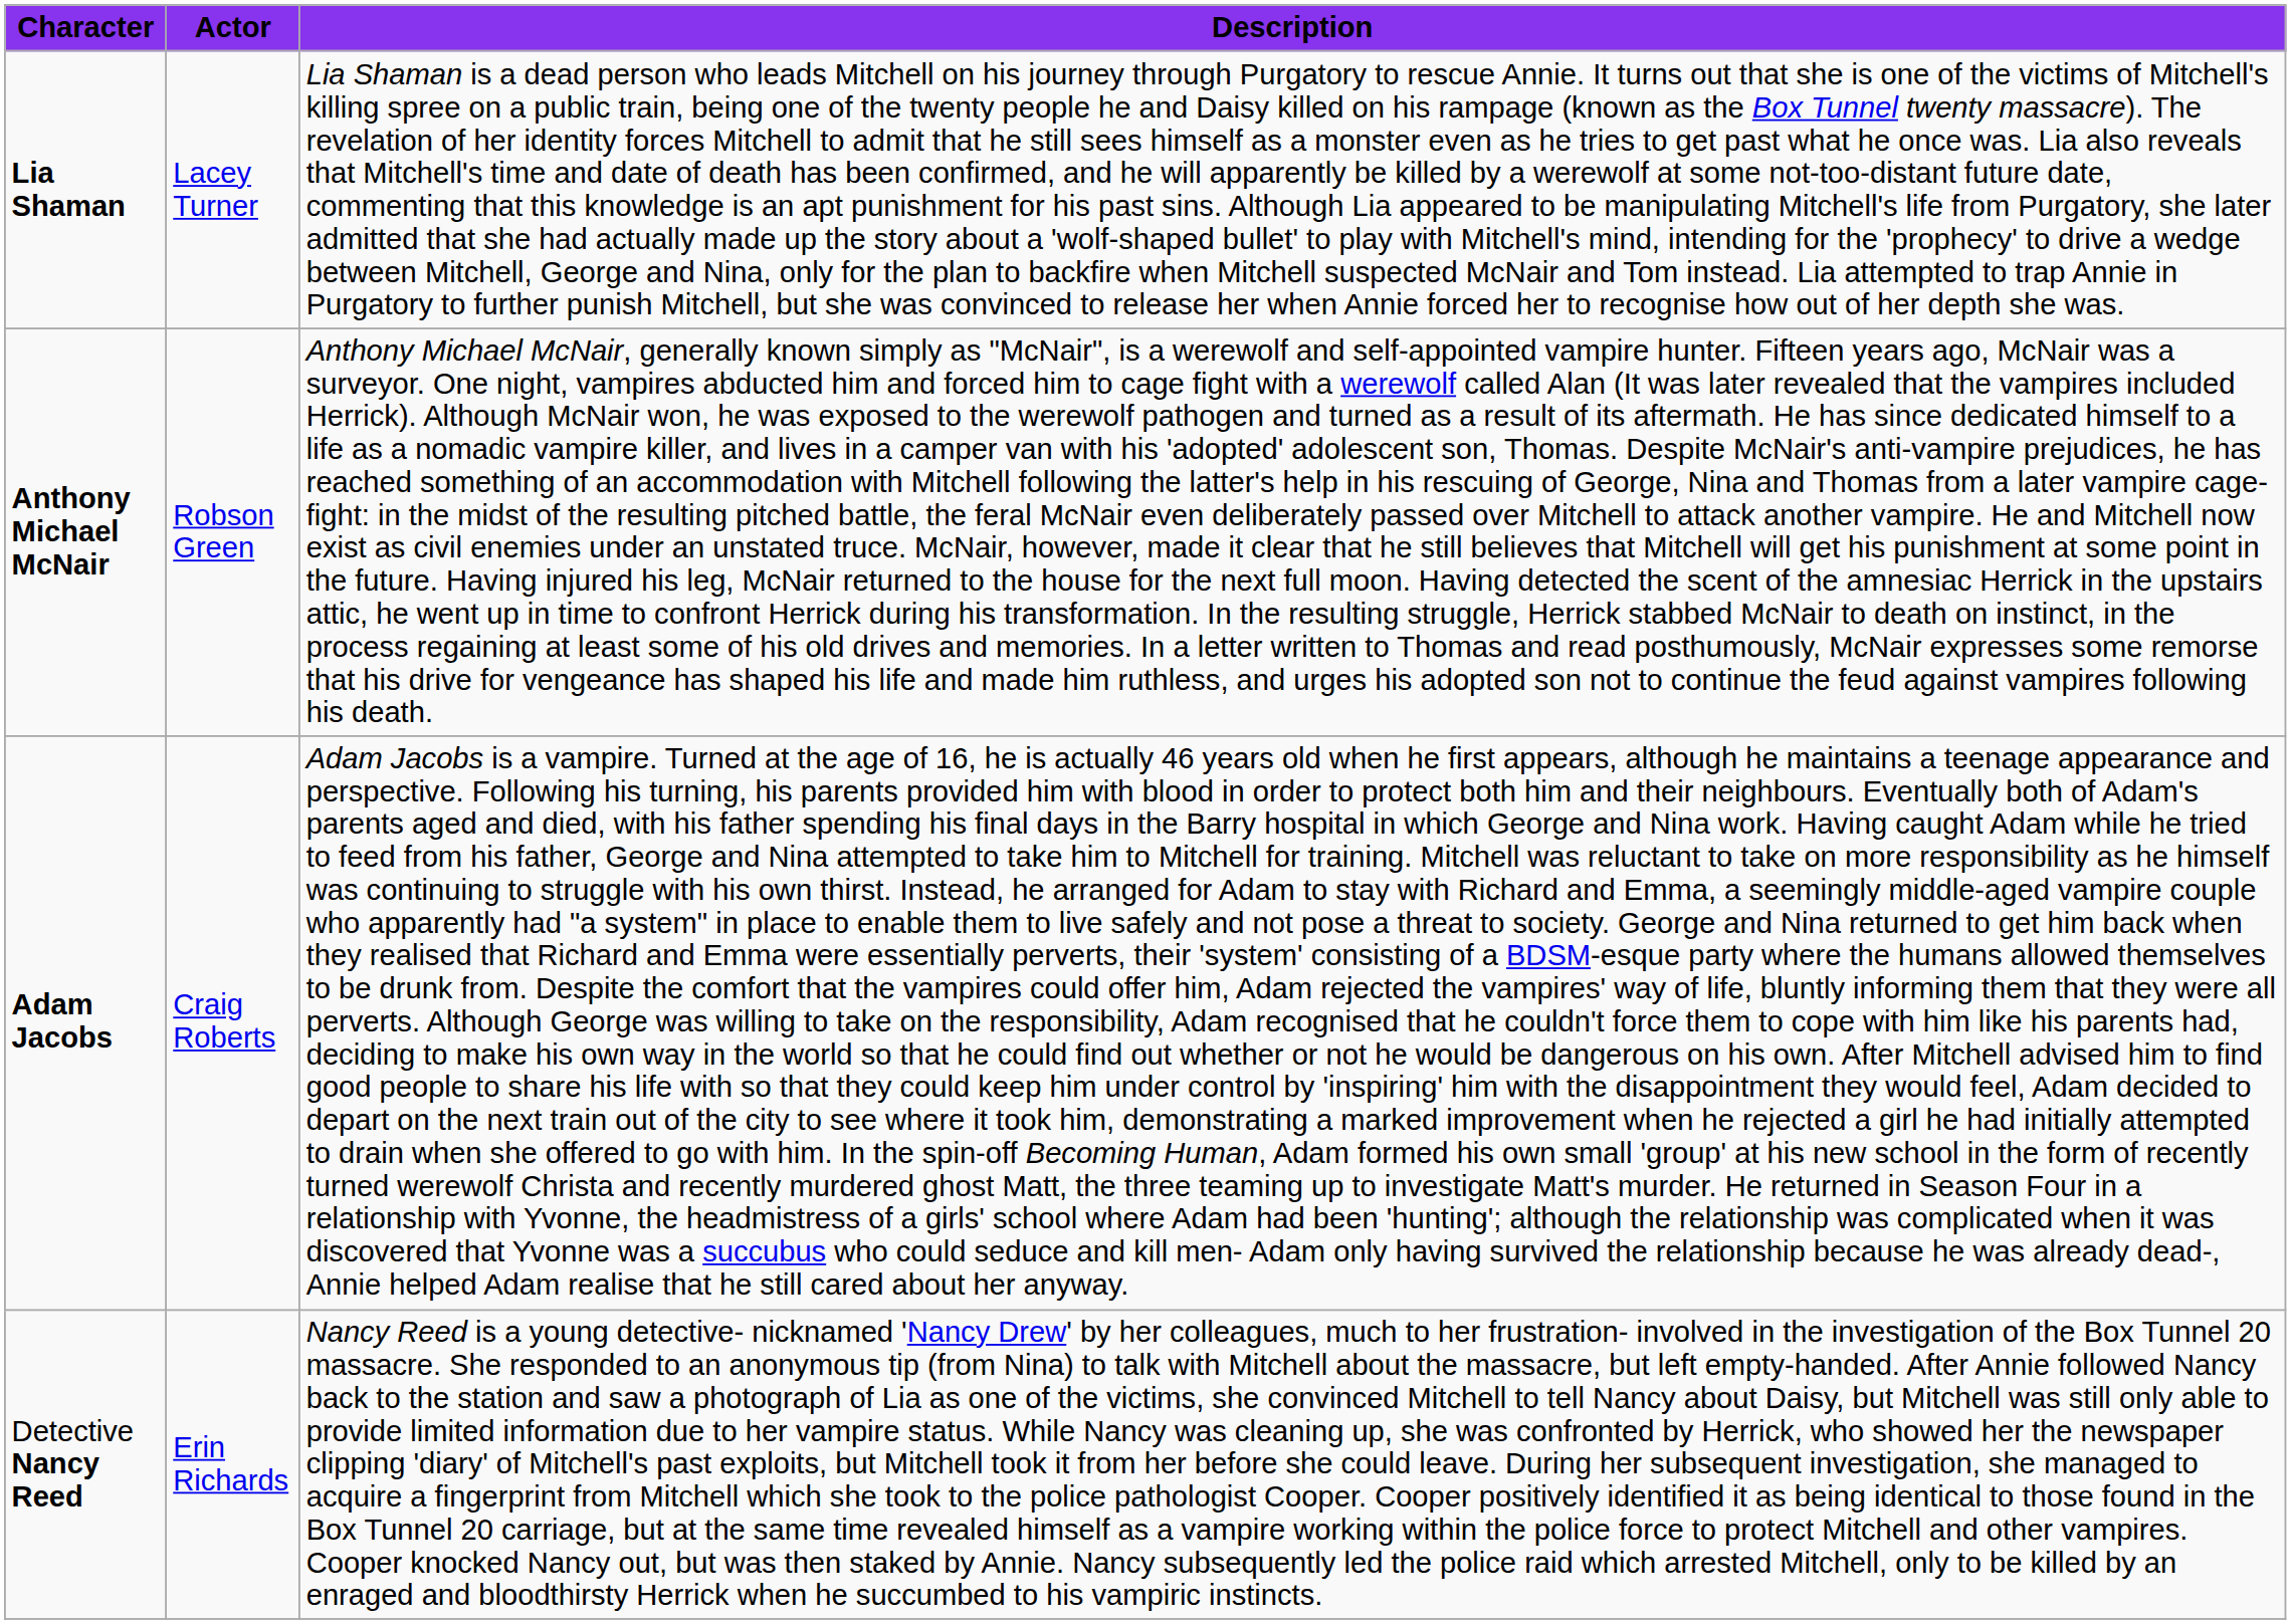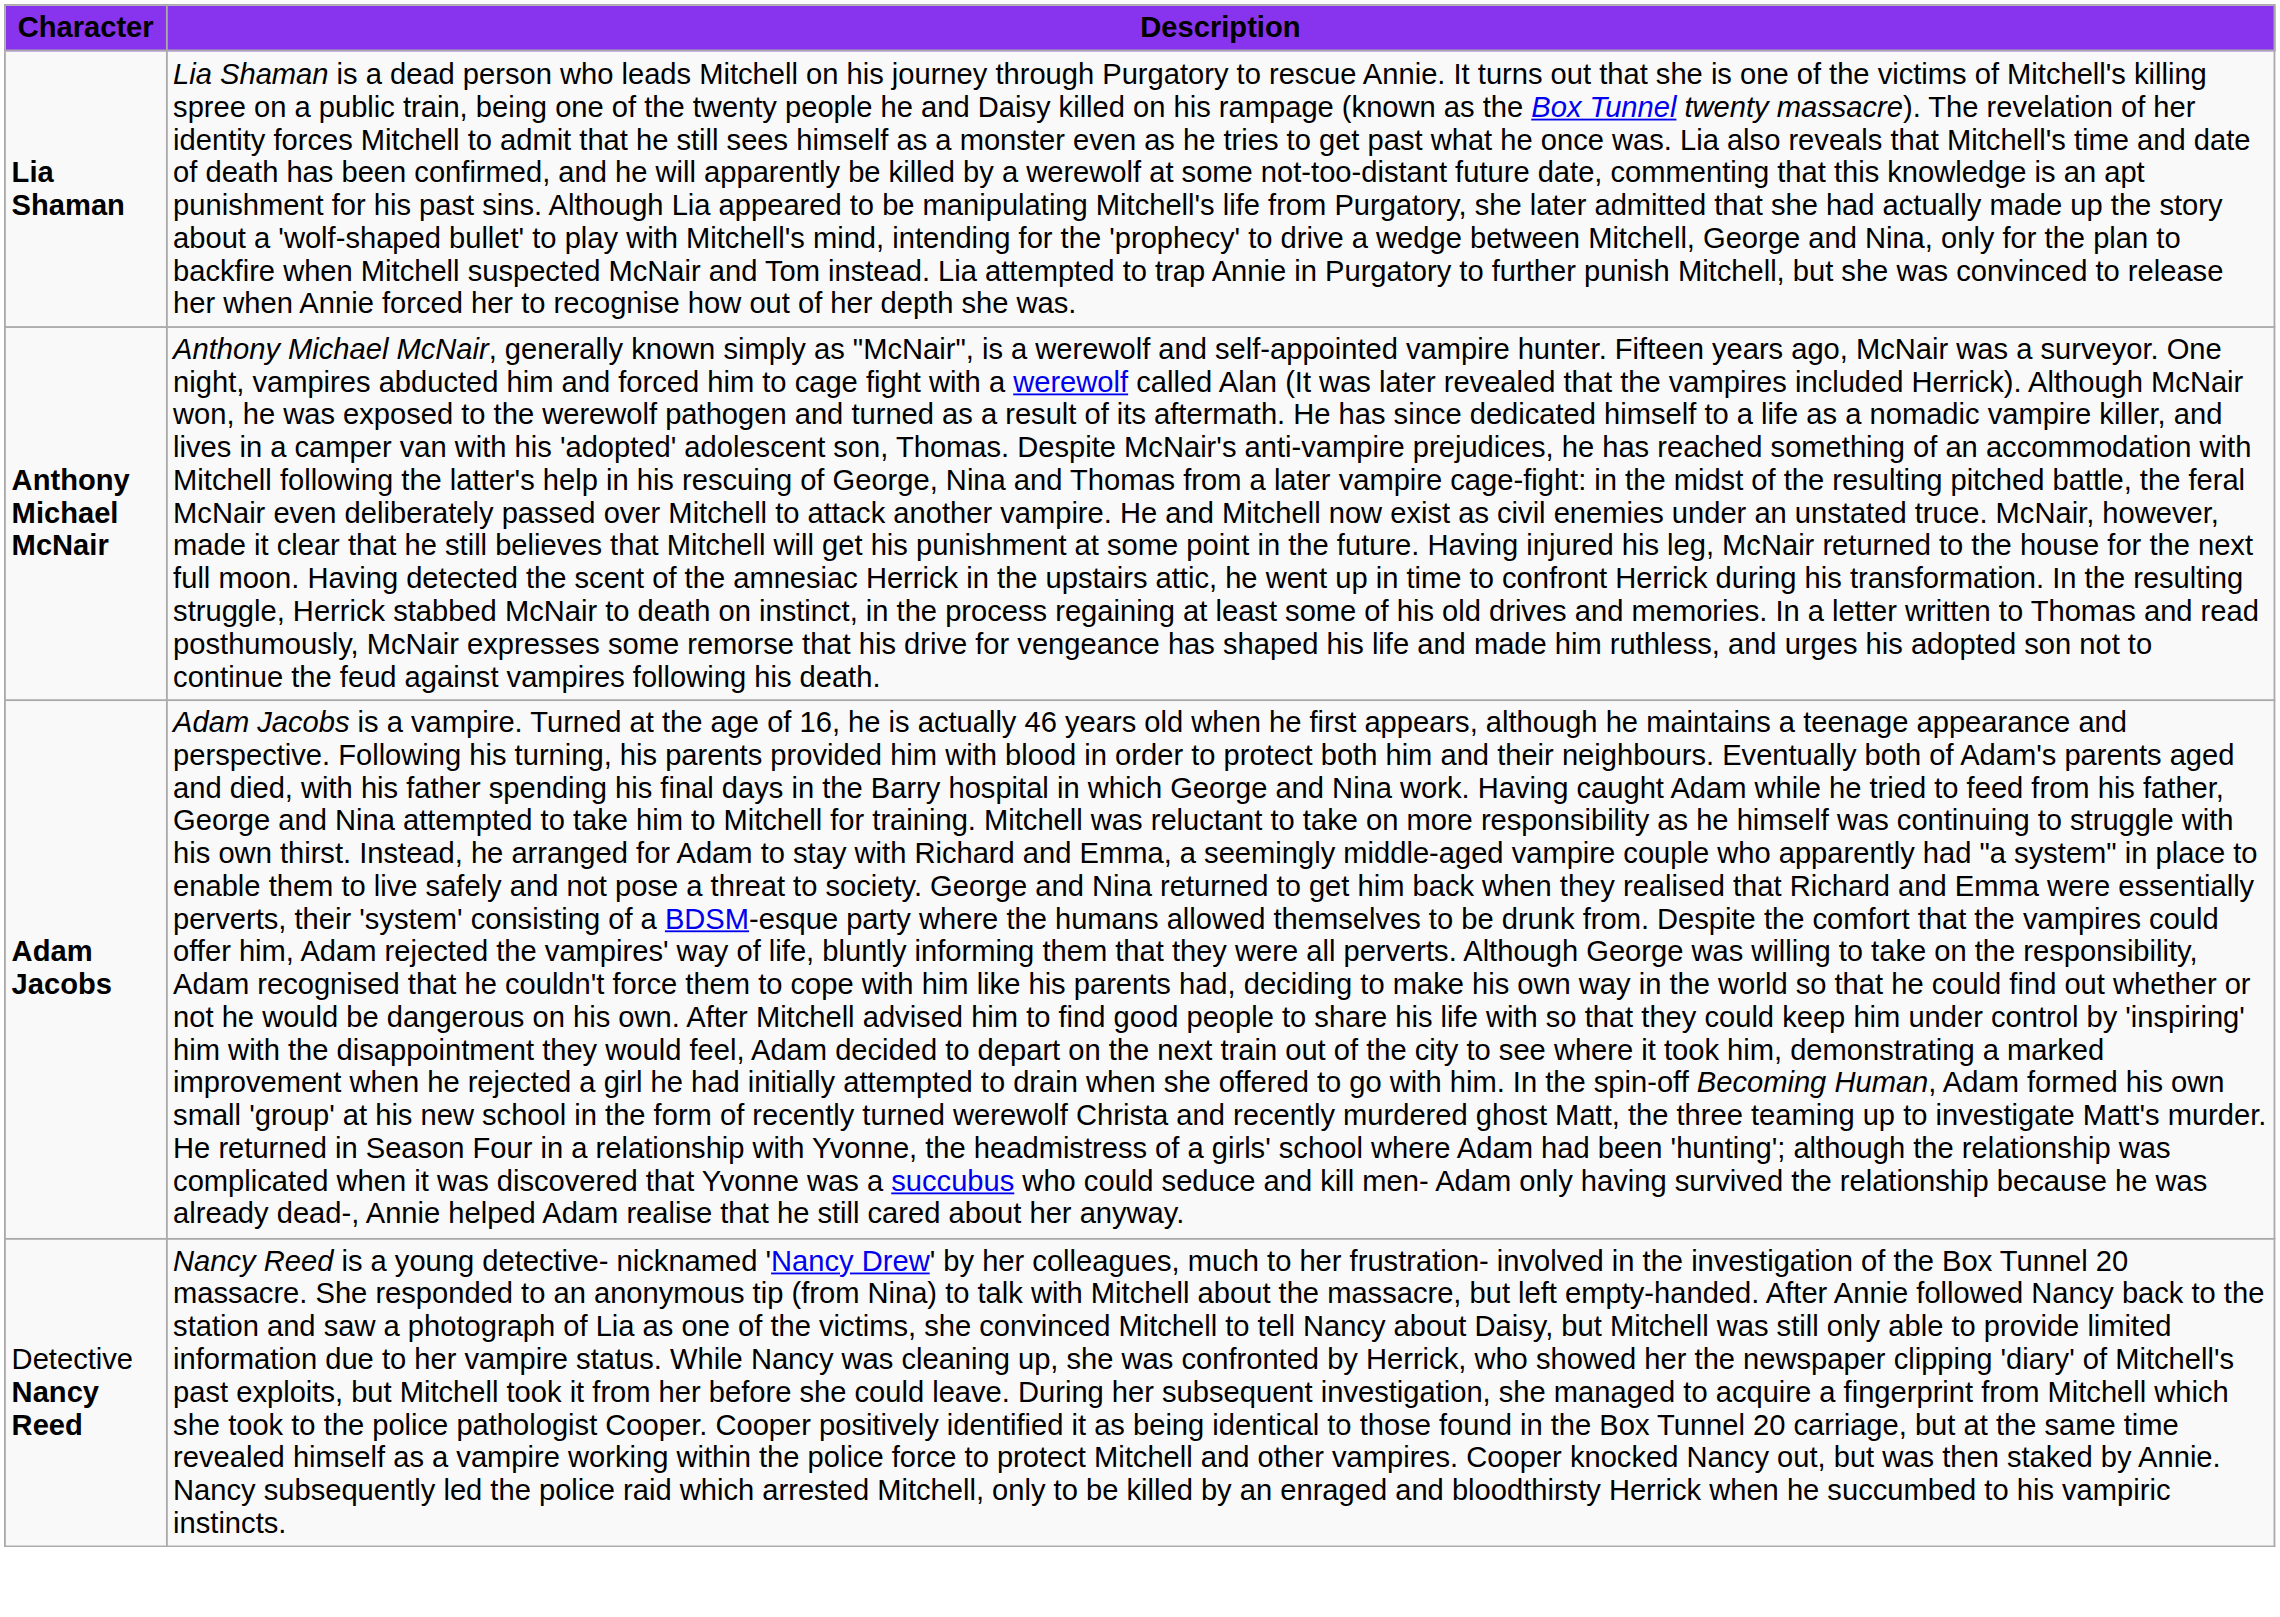 <table class="wikitable sortable">
 <tr>
 <th style="background:#8833EE;">Character</th>
-<th style="background:#8833EE;">Actor</th>
 <th style="background:#8833EE;">Description</th>
 </tr>
 <tr>
 <td> <strong>Lia Shaman</strong></td>
-<td><a href='#'>Lacey Turner</a></td>
 <td><em>Lia Shaman</em> is a dead person who leads Mitchell on his journey through Purgatory to rescue Annie. It turns out that she is one of the victims of Mitchell's killing spree on a public train, being one of the twenty people he and Daisy killed on his rampage (known as the <em><a href='#'>Box Tunnel</a> twenty massacre</em>). The revelation of her identity forces Mitchell to admit that he still sees himself as a monster even as he tries to get past what he once was. Lia also reveals that Mitchell's time and date of death has been confirmed, and he will apparently be killed by a werewolf at some not-too-distant future date, commenting that this knowledge is an apt punishment for his past sins. Although Lia appeared to be manipulating Mitchell's life from Purgatory, she later admitted that she had actually made up the story about a 'wolf-shaped bullet' to play with Mitchell's mind, intending for the 'prophecy' to drive a wedge between Mitchell, George and Nina, only for the plan to backfire when Mitchell suspected McNair and Tom instead. Lia attempted to trap Annie in Purgatory to further punish Mitchell, but she was convinced to release her when Annie forced her to recognise how out of her depth she was.</td>
 </tr>
 <tr>
 <td> <strong>Anthony Michael McNair</strong></td>
-<td><a href='#'>Robson Green</a></td>
 <td><em>Anthony Michael McNair</em>, generally known simply as "McNair", is a werewolf and self-appointed vampire hunter. Fifteen years ago, McNair was a surveyor. One night, vampires abducted him and forced him to cage fight with a <a href='#'>werewolf</a> called Alan (It was later revealed that the vampires included Herrick). Although McNair won, he was exposed to the werewolf pathogen and turned as a result of its aftermath. He has since dedicated himself to a life as a nomadic vampire killer, and lives in a camper van with his 'adopted' adolescent son, Thomas. Despite McNair's anti-vampire prejudices, he has reached something of an accommodation with Mitchell following the latter's help in his rescuing of George, Nina and Thomas from a later vampire cage-fight: in the midst of the resulting pitched battle, the feral McNair even deliberately passed over Mitchell to attack another vampire. He and Mitchell now exist as civil enemies under an unstated truce. McNair, however, made it clear that he still believes that Mitchell will get his punishment at some point in the future. Having injured his leg, McNair returned to the house for the next full moon. Having detected the scent of the amnesiac Herrick in the upstairs attic, he went up in time to confront Herrick during his transformation. In the resulting struggle, Herrick stabbed McNair to death on instinct, in the process regaining at least some of his old drives and memories. In a letter written to Thomas and read posthumously, McNair expresses some remorse that his drive for vengeance has shaped his life and made him ruthless, and urges his adopted son not to continue the feud against vampires following his death.</td>
 </tr>
 <tr>
 <td> <strong>Adam Jacobs</strong></td>
-<td><a href='#'>Craig Roberts</a></td>
 <td><em>Adam Jacobs</em> is a vampire. Turned at the age of 16, he is actually 46 years old when he first appears, although he maintains a teenage appearance and perspective. Following his turning, his parents provided him with blood in order to protect both him and their neighbours. Eventually both of Adam's parents aged and died, with his father spending his final days in the Barry hospital in which George and Nina work. Having caught Adam while he tried to feed from his father, George and Nina attempted to take him to Mitchell for training. Mitchell was reluctant to take on more responsibility as he himself was continuing to struggle with his own thirst. Instead, he arranged for Adam to stay with Richard and Emma, a seemingly middle-aged vampire couple who apparently had "a system" in place to enable them to live safely and not pose a threat to society. George and Nina returned to get him back when they realised that Richard and Emma were essentially perverts, their 'system' consisting of a <a href='#'>BDSM</a>-esque party where the humans allowed themselves to be drunk from. Despite the comfort that the vampires could offer him, Adam rejected the vampires' way of life, bluntly informing them that they were all perverts. Although George was willing to take on the responsibility, Adam recognised that he couldn't force them to cope with him like his parents had, deciding to make his own way in the world so that he could find out whether or not he would be dangerous on his own. After Mitchell advised him to find good people to share his life with so that they could keep him under control by 'inspiring' him with the disappointment they would feel, Adam decided to depart on the next train out of the city to see where it took him, demonstrating a marked improvement when he rejected a girl he had initially attempted to drain when she offered to go with him. In the spin-off <em>Becoming Human</em>, Adam formed his own small 'group' at his new school in the form of recently turned werewolf Christa and recently murdered ghost Matt, the three teaming up to investigate Matt's murder. He returned in Season Four in a relationship with Yvonne, the headmistress of a girls' school where Adam had been 'hunting'; although the relationship was complicated when it was discovered that Yvonne was a <a href='#'>succubus</a> who could seduce and kill men- Adam only having survived the relationship because he was already dead-, Annie helped Adam realise that he still cared about her anyway.</td>
 </tr>
 <tr>
 <td> Detective <strong>Nancy Reed</strong></td>
-<td><a href='#'>Erin Richards</a></td>
 <td><em>Nancy Reed</em> is a young detective- nicknamed '<a href='#'>Nancy Drew</a>' by her colleagues, much to her frustration- involved in the investigation of the Box Tunnel 20 massacre. She responded to an anonymous tip (from Nina) to talk with Mitchell about the massacre, but left empty-handed. After Annie followed Nancy back to the station and saw a photograph of Lia as one of the victims, she convinced Mitchell to tell Nancy about Daisy, but Mitchell was still only able to provide limited information due to her vampire status. While Nancy was cleaning up, she was confronted by Herrick, who showed her the newspaper clipping 'diary' of Mitchell's past exploits, but Mitchell took it from her before she could leave. During her subsequent investigation, she managed to acquire a fingerprint from Mitchell which she took to the police pathologist Cooper. Cooper positively identified it as being identical to those found in the Box Tunnel 20 carriage, but at the same time revealed himself as a vampire working within the police force to protect Mitchell and other vampires. Cooper knocked Nancy out, but was then staked by Annie. Nancy subsequently led the police raid which arrested Mitchell, only to be killed by an enraged and bloodthirsty Herrick when he succumbed to his vampiric instincts.</td>
 </tr>
 </table>
